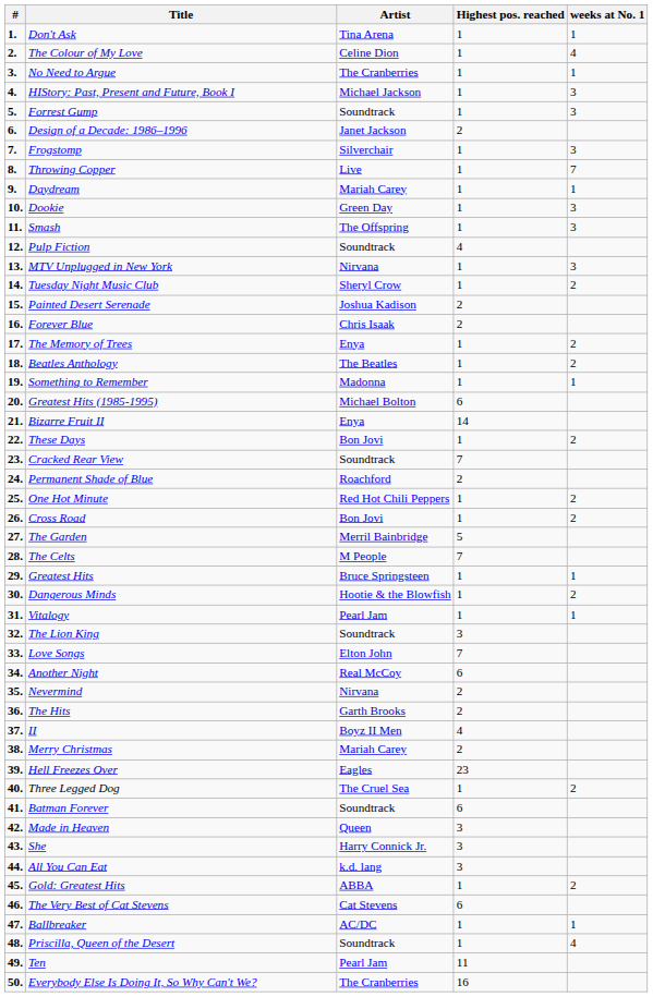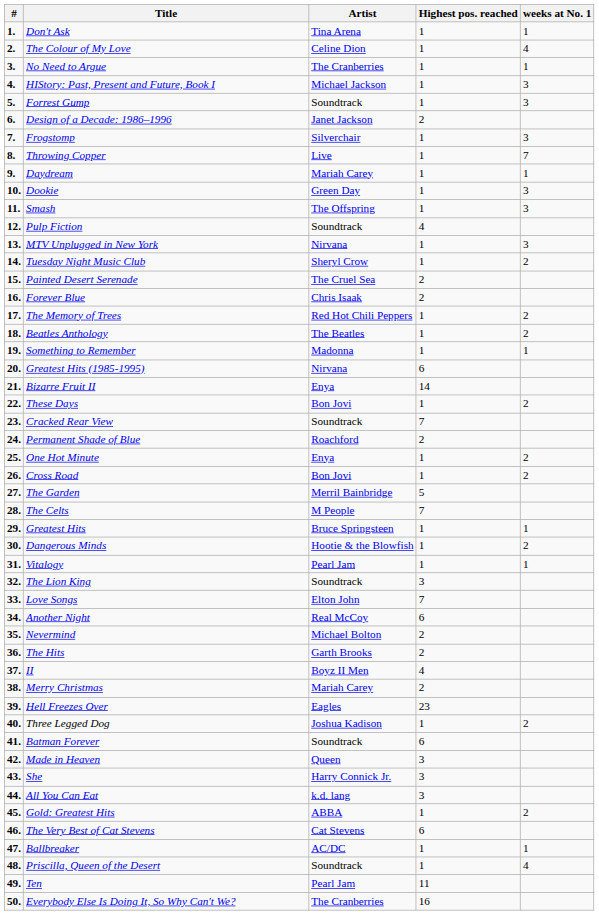 <table class="wikitable">
 <tr>
 <th>#</th>
 <th width="400">Title</th>
 <th>Artist</th>
 <th>Highest pos. reached</th>
 <th>weeks at No. 1</th>
 </tr>
 <tr>
 <td><strong>1.</strong></td>
 <td><em><a href='#'>Don't Ask</a></em></td>
 <td><a href='#'>Tina Arena</a></td>
 <td>1</td>
 <td>1</td>
 </tr>
 <tr>
 <td><strong>2.</strong></td>
 <td><em><a href='#'>The Colour of My Love</a></em></td>
 <td><a href='#'>Celine Dion</a></td>
 <td>1</td>
 <td>4</td>
 </tr>
 <tr>
 <td><strong>3.</strong></td>
 <td><em><a href='#'>No Need to Argue</a></em></td>
 <td><a href='#'>The Cranberries</a></td>
 <td>1</td>
 <td>1</td>
 </tr>
 <tr>
 <td><strong>4.</strong></td>
 <td><em><a href='#'>HIStory: Past, Present and Future, Book I</a></em></td>
 <td><a href='#'>Michael Jackson</a></td>
 <td>1</td>
 <td>3</td>
 </tr>
 <tr>
 <td><strong>5.</strong></td>
 <td><em><a href='#'>Forrest Gump</a></em></td>
 <td>Soundtrack</td>
 <td>1</td>
 <td>3</td>
 </tr>
 <tr>
 <td><strong>6.</strong></td>
 <td><em><a href='#'>Design of a Decade: 1986–1996</a></em></td>
 <td><a href='#'>Janet Jackson</a></td>
 <td>2</td>
 <td></td>
 </tr>
 <tr>
 <td><strong>7.</strong></td>
 <td><em><a href='#'>Frogstomp</a></em></td>
 <td><a href='#'>Silverchair</a></td>
 <td>1</td>
 <td>3</td>
 </tr>
 <tr>
 <td><strong>8.</strong></td>
 <td><em><a href='#'>Throwing Copper</a></em></td>
 <td><a href='#'>Live</a></td>
 <td>1</td>
 <td>7</td>
 </tr>
 <tr>
 <td><strong>9.</strong></td>
 <td><em><a href='#'>Daydream</a></em></td>
 <td><a href='#'>Mariah Carey</a></td>
 <td>1</td>
 <td>1</td>
 </tr>
 <tr>
 <td><strong>10.</strong></td>
 <td><em><a href='#'>Dookie</a></em></td>
 <td><a href='#'>Green Day</a></td>
 <td>1</td>
 <td>3</td>
 </tr>
 <tr>
 <td><strong>11.</strong></td>
 <td><em><a href='#'>Smash</a></em></td>
 <td><a href='#'>The Offspring</a></td>
 <td>1</td>
 <td>3</td>
 </tr>
 <tr>
 <td><strong>12.</strong></td>
 <td><em><a href='#'>Pulp Fiction</a></em></td>
 <td>Soundtrack</td>
 <td>4</td>
 <td></td>
 </tr>
 <tr>
 <td><strong>13.</strong></td>
 <td><em><a href='#'>MTV Unplugged in New York</a></em></td>
 <td><a href='#'>Nirvana</a></td>
 <td>1</td>
 <td>3</td>
 </tr>
 <tr>
 <td><strong>14.</strong></td>
 <td><em><a href='#'>Tuesday Night Music Club</a></em></td>
 <td><a href='#'>Sheryl Crow</a></td>
 <td>1</td>
 <td>2</td>
 </tr>
 <tr>
 <td><strong>15.</strong></td>
 <td><em><a href='#'>Painted Desert Serenade</a></em></td>
-<td><a href='#'>Joshua Kadison</a></td>
+<td><a href='#'>The Cruel Sea</a></td>
 <td>2</td>
 <td></td>
 </tr>
 <tr>
 <td><strong>16.</strong></td>
 <td><em><a href='#'>Forever Blue</a></em></td>
 <td><a href='#'>Chris Isaak</a></td>
 <td>2</td>
 <td></td>
 </tr>
 <tr>
 <td><strong>17.</strong></td>
 <td><em><a href='#'>The Memory of Trees</a></em></td>
-<td><a href='#'>Enya</a></td>
+<td><a href='#'>Red Hot Chili Peppers</a></td>
 <td>1</td>
 <td>2</td>
 </tr>
 <tr>
 <td><strong>18.</strong></td>
 <td><em><a href='#'>Beatles Anthology</a></em></td>
 <td><a href='#'>The Beatles</a></td>
 <td>1</td>
 <td>2</td>
 </tr>
 <tr>
 <td><strong>19.</strong></td>
 <td><em><a href='#'>Something to Remember</a></em></td>
 <td><a href='#'>Madonna</a></td>
 <td>1</td>
 <td>1</td>
 </tr>
 <tr>
 <td><strong>20.</strong></td>
 <td><em><a href='#'>Greatest Hits (1985-1995)</a></em></td>
-<td><a href='#'>Michael Bolton</a></td>
+<td><a href='#'>Nirvana</a></td>
 <td>6</td>
 <td></td>
 </tr>
 <tr>
 <td><strong>21.</strong></td>
 <td><em><a href='#'>Bizarre Fruit II</a></em></td>
 <td><a href='#'>Enya</a></td>
 <td>14</td>
 <td></td>
 </tr>
 <tr>
 <td><strong>22.</strong></td>
 <td><em><a href='#'>These Days</a></em></td>
 <td><a href='#'>Bon Jovi</a></td>
 <td>1</td>
 <td>2</td>
 </tr>
 <tr>
 <td><strong>23.</strong></td>
 <td><em><a href='#'>Cracked Rear View</a></em></td>
 <td>Soundtrack</td>
 <td>7</td>
 <td></td>
 </tr>
 <tr>
 <td><strong>24.</strong></td>
 <td><em><a href='#'>Permanent Shade of Blue</a></em></td>
 <td><a href='#'>Roachford</a></td>
 <td>2</td>
 <td></td>
 </tr>
 <tr>
 <td><strong>25.</strong></td>
 <td><em><a href='#'>One Hot Minute</a></em></td>
-<td><a href='#'>Red Hot Chili Peppers</a></td>
+<td><a href='#'>Enya</a></td>
 <td>1</td>
 <td>2</td>
 </tr>
 <tr>
 <td><strong>26.</strong></td>
 <td><em><a href='#'>Cross Road</a></em></td>
 <td><a href='#'>Bon Jovi</a></td>
 <td>1</td>
 <td>2</td>
 </tr>
 <tr>
 <td><strong>27.</strong></td>
 <td><em><a href='#'>The Garden</a></em></td>
 <td><a href='#'>Merril Bainbridge</a></td>
 <td>5</td>
 <td></td>
 </tr>
 <tr>
 <td><strong>28.</strong></td>
 <td><em><a href='#'>The Celts</a></em></td>
 <td><a href='#'>M People</a></td>
 <td>7</td>
 <td></td>
 </tr>
 <tr>
 <td><strong>29.</strong></td>
 <td><em><a href='#'>Greatest Hits</a></em></td>
 <td><a href='#'>Bruce Springsteen</a></td>
 <td>1</td>
 <td>1</td>
 </tr>
 <tr>
 <td><strong>30.</strong></td>
 <td><em><a href='#'>Dangerous Minds</a></em></td>
 <td><a href='#'>Hootie & the Blowfish</a></td>
 <td>1</td>
 <td>2</td>
 </tr>
 <tr>
 <td><strong>31.</strong></td>
 <td><em><a href='#'>Vitalogy</a></em></td>
 <td><a href='#'>Pearl Jam</a></td>
 <td>1</td>
 <td>1</td>
 </tr>
 <tr>
 <td><strong>32.</strong></td>
 <td><em><a href='#'>The Lion King</a></em></td>
 <td>Soundtrack</td>
 <td>3</td>
 <td></td>
 </tr>
 <tr>
 <td><strong>33.</strong></td>
 <td><em><a href='#'>Love Songs</a></em></td>
 <td><a href='#'>Elton John</a></td>
 <td>7</td>
 <td></td>
 </tr>
 <tr>
 <td><strong>34.</strong></td>
 <td><em><a href='#'>Another Night</a></em></td>
 <td><a href='#'>Real McCoy</a></td>
 <td>6</td>
 <td></td>
 </tr>
 <tr>
 <td><strong>35.</strong></td>
 <td><em><a href='#'>Nevermind</a></em></td>
-<td><a href='#'>Nirvana</a></td>
+<td><a href='#'>Michael Bolton</a></td>
 <td>2</td>
 <td></td>
 </tr>
 <tr>
 <td><strong>36.</strong></td>
 <td><em><a href='#'>The Hits</a></em></td>
 <td><a href='#'>Garth Brooks</a></td>
 <td>2</td>
 <td></td>
 </tr>
 <tr>
 <td><strong>37.</strong></td>
 <td><em><a href='#'>II</a></em></td>
 <td><a href='#'>Boyz II Men</a></td>
 <td>4</td>
 <td></td>
 </tr>
 <tr>
 <td><strong>38.</strong></td>
 <td><em><a href='#'>Merry Christmas</a></em></td>
 <td><a href='#'>Mariah Carey</a></td>
 <td>2</td>
 <td></td>
 </tr>
 <tr>
 <td><strong>39.</strong></td>
 <td><em><a href='#'>Hell Freezes Over</a></em></td>
 <td><a href='#'>Eagles</a></td>
 <td>23</td>
 <td></td>
 </tr>
 <tr>
 <td><strong>40.</strong></td>
 <td><em>Three Legged Dog</em></td>
-<td><a href='#'>The Cruel Sea</a></td>
+<td><a href='#'>Joshua Kadison</a></td>
 <td>1</td>
 <td>2</td>
 </tr>
 <tr>
 <td><strong>41.</strong></td>
 <td><em><a href='#'>Batman Forever</a></em></td>
 <td>Soundtrack</td>
 <td>6</td>
 <td></td>
 </tr>
 <tr>
 <td><strong>42.</strong></td>
 <td><em><a href='#'>Made in Heaven</a></em></td>
 <td><a href='#'>Queen</a></td>
 <td>3</td>
 <td></td>
 </tr>
 <tr>
 <td><strong>43.</strong></td>
 <td><em><a href='#'>She</a></em></td>
 <td><a href='#'>Harry Connick Jr.</a></td>
 <td>3</td>
 <td></td>
 </tr>
 <tr>
 <td><strong>44.</strong></td>
 <td><em><a href='#'>All You Can Eat</a></em></td>
 <td><a href='#'>k.d. lang</a></td>
 <td>3</td>
 <td></td>
 </tr>
 <tr>
 <td><strong>45.</strong></td>
 <td><em><a href='#'>Gold: Greatest Hits</a></em></td>
 <td><a href='#'>ABBA</a></td>
 <td>1</td>
 <td>2</td>
 </tr>
 <tr>
 <td><strong>46.</strong></td>
 <td><em><a href='#'>The Very Best of Cat Stevens</a></em></td>
 <td><a href='#'>Cat Stevens</a></td>
 <td>6</td>
 <td></td>
 </tr>
 <tr>
 <td><strong>47.</strong></td>
 <td><em><a href='#'>Ballbreaker</a></em></td>
 <td><a href='#'>AC/DC</a></td>
 <td>1</td>
 <td>1</td>
 </tr>
 <tr>
 <td><strong>48.</strong></td>
 <td><em><a href='#'>Priscilla, Queen of the Desert</a></em></td>
 <td>Soundtrack</td>
 <td>1</td>
 <td>4</td>
 </tr>
 <tr>
 <td><strong>49.</strong></td>
 <td><em><a href='#'>Ten</a></em></td>
 <td><a href='#'>Pearl Jam</a></td>
 <td>11</td>
 <td></td>
 </tr>
 <tr>
 <td><strong>50.</strong></td>
 <td><em><a href='#'>Everybody Else Is Doing It, So Why Can't We?</a></em></td>
 <td><a href='#'>The Cranberries</a></td>
 <td>16</td>
 <td></td>
 </tr>
 </table>
